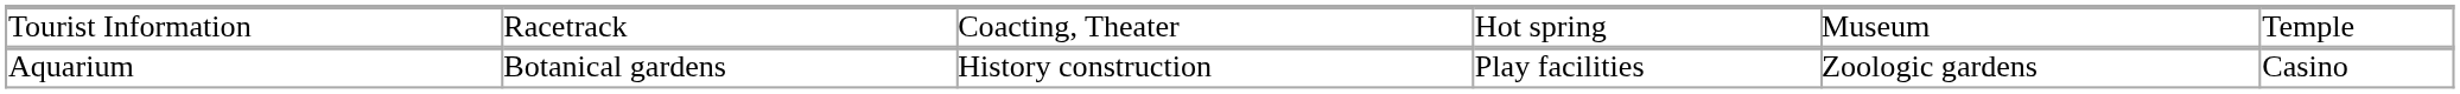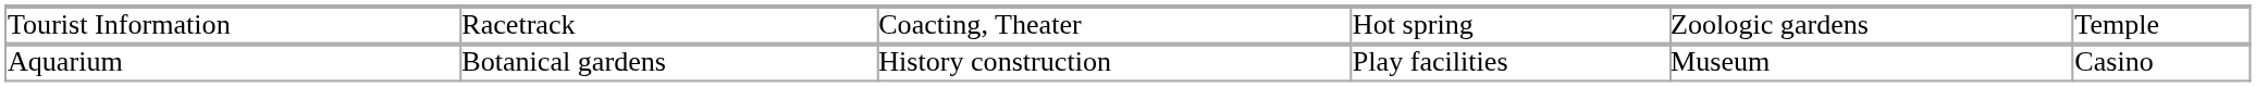 <table cellpadding="0" cellspacing="0" border="1" width="80%" style="margin: auto;border: 1px #aaa solid;  border-collapse: collapse; font-size:80%">
 <tr>
 <td></td>
 <td></td>
 <td></td>
 <td></td>
 <td></td>
 <td></td>
 </tr>
 <tr>
 <td>Tourist Information</td>
 <td>Racetrack</td>
 <td>Coacting, Theater</td>
 <td>Hot spring</td>
-<td>Museum</td>
+<td>Zoologic gardens</td>
 <td>Temple</td>
 </tr>
 <tr>
 <td></td>
 <td></td>
 <td></td>
 <td></td>
 <td></td>
 <td></td>
 </tr>
 <tr>
 <td>Aquarium</td>
 <td>Botanical gardens</td>
 <td>History construction</td>
 <td>Play facilities</td>
-<td>Zoologic gardens</td>
+<td>Museum</td>
 <td>Casino</td>
 </tr>
 </table>
